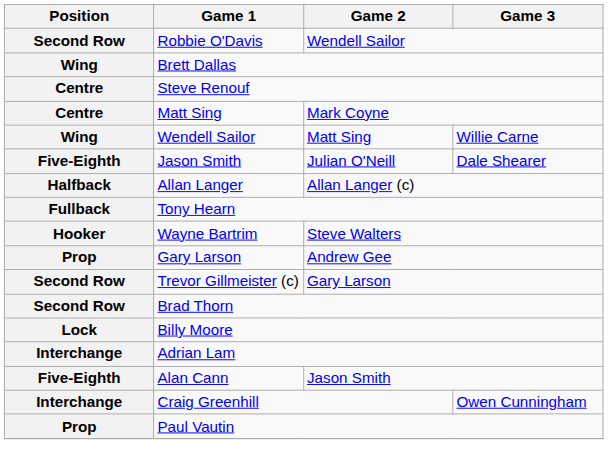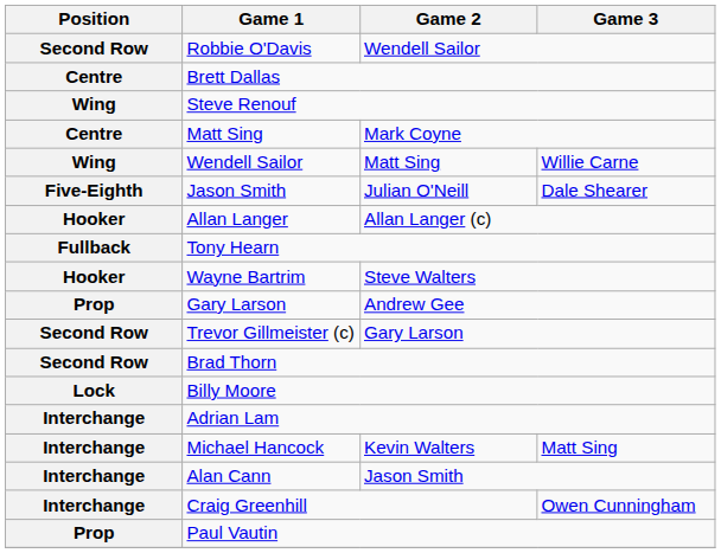 <table class="wikitable">
 <tr>
 <th width="150">Position</th>
 <th width="150">Game 1</th>
 <th width="150">Game 2</th>
 <th width="150">Game 3</th>
 </tr>
 <tr>
 <th>Second Row</th>
 <td colspan="1"> <a href='#'>Robbie O'Davis</a></td>
 <td colspan="2"> <a href='#'>Wendell Sailor</a></td>
 </tr>
 <tr>
-<th>Wing</th>
+<th>Centre</th>
 <td colspan="3"> <a href='#'>Brett Dallas</a></td>
 </tr>
 <tr>
-<th>Centre</th>
+<th>Wing</th>
 <td colspan="3"> <a href='#'>Steve Renouf</a></td>
 </tr>
 <tr>
 <th>Centre</th>
 <td colspan="1"> <a href='#'>Matt Sing</a></td>
 <td colspan="2"> <a href='#'>Mark Coyne</a></td>
 </tr>
 <tr>
 <th>Wing</th>
 <td colspan="1"> <a href='#'>Wendell Sailor</a></td>
 <td colspan="1"> <a href='#'>Matt Sing</a></td>
 <td colspan="1"> <a href='#'>Willie Carne</a></td>
 </tr>
 <tr>
 <th>Five-Eighth</th>
 <td colspan="1"> <a href='#'>Jason Smith</a></td>
 <td colspan="1"> <a href='#'>Julian O'Neill</a></td>
 <td colspan="1"> <a href='#'>Dale Shearer</a></td>
 </tr>
 <tr>
-<th>Halfback</th>
+<th>Hooker</th>
 <td colspan="1"> <a href='#'>Allan Langer</a></td>
 <td colspan="2"> <a href='#'>Allan Langer</a> (c)</td>
 </tr>
 <tr>
 <th>Fullback</th>
 <td colspan="3"> <a href='#'>Tony Hearn</a></td>
 </tr>
 <tr>
 <th>Hooker</th>
 <td colspan="1"> <a href='#'>Wayne Bartrim</a></td>
 <td colspan="2"> <a href='#'>Steve Walters</a></td>
 </tr>
 <tr>
 <th>Prop</th>
 <td colspan="1"> <a href='#'>Gary Larson</a></td>
 <td colspan="2"> <a href='#'>Andrew Gee</a></td>
 </tr>
 <tr>
 <th>Second Row</th>
 <td colspan="1"> <a href='#'>Trevor Gillmeister</a> (c)</td>
 <td colspan="2"> <a href='#'>Gary Larson</a></td>
 </tr>
 <tr>
 <th>Second Row</th>
 <td colspan="3"> <a href='#'>Brad Thorn</a></td>
 </tr>
 <tr>
 <th>Lock</th>
 <td colspan="3"> <a href='#'>Billy Moore</a></td>
 </tr>
 <tr>
 <th>Interchange</th>
 <td colspan="3"> <a href='#'>Adrian Lam</a></td>
 </tr>
 <tr>
-<th>Five-Eighth</th>
+<th>Interchange</th>
+<td colspan="1"> <a href='#'>Michael Hancock</a></td>
+<td colspan="1"> <a href='#'>Kevin Walters</a></td>
+<td colspan="1"> <a href='#'>Matt Sing</a></td>
+</tr>
+<tr>
+<th>Interchange</th>
 <td colspan="1"> <a href='#'>Alan Cann</a></td>
 <td colspan="2"> <a href='#'>Jason Smith</a></td>
 </tr>
 <tr>
 <th>Interchange</th>
 <td colspan="2"> <a href='#'>Craig Greenhill</a></td>
 <td colspan="1"> <a href='#'>Owen Cunningham</a></td>
 </tr>
 <tr>
 <th>Prop</th>
 <td colspan="3"> <a href='#'>Paul Vautin</a></td>
 </tr>
 <tr>
 </tr>
 </table>
